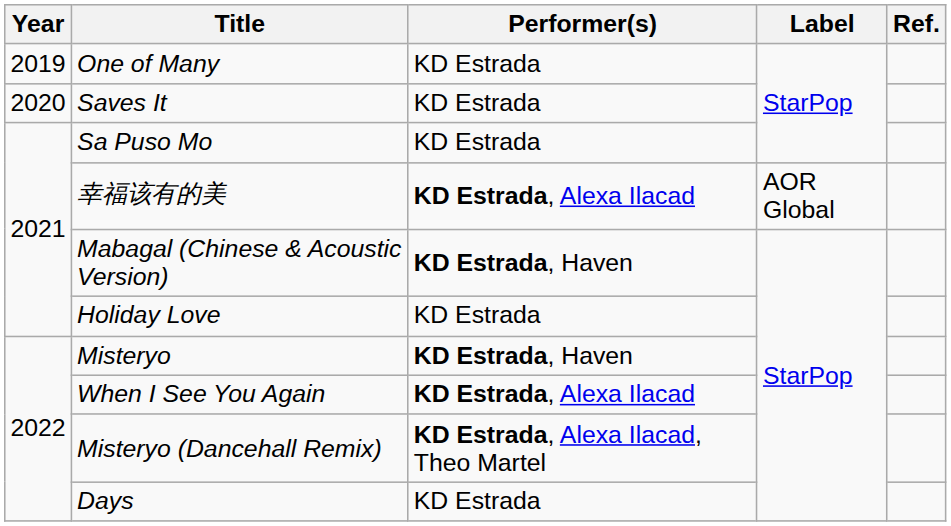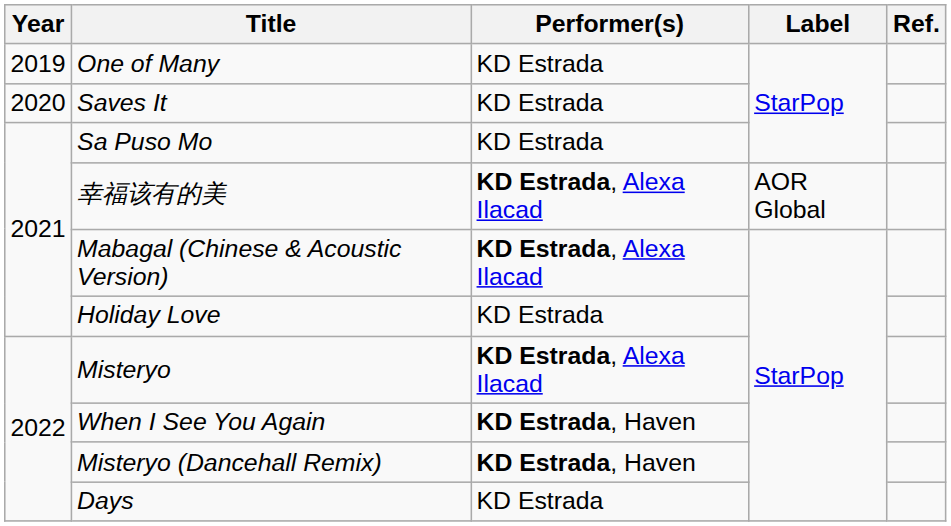 <table class="wikitable">
 <tr>
 <th>Year</th>
 <th>Title</th>
 <th>Performer(s)</th>
 <th>Label</th>
 <th>Ref.</th>
 </tr>
 <tr>
 <td>2019</td>
 <td><em>One of Many</em></td>
 <td>KD Estrada</td>
 <td rowspan="3"><a href='#'>StarPop</a></td>
 <td></td>
 </tr>
 <tr>
 <td>2020</td>
 <td><em>Saves It</em></td>
 <td>KD Estrada</td>
 <td></td>
 </tr>
 <tr>
 <td rowspan="4">2021</td>
 <td><em>Sa Puso Mo</em></td>
 <td>KD Estrada</td>
 <td></td>
 </tr>
 <tr>
 <td><em>幸福该有的美</em></td>
 <td><strong>KD Estrada</strong>, <a href='#'>Alexa Ilacad</a></td>
 <td>AOR Global</td>
 <td></td>
 </tr>
 <tr>
 <td><em>Mabagal (Chinese & Acoustic Version)</em></td>
-<td><strong>KD Estrada</strong>, Haven</td>
+<td><strong>KD Estrada</strong>, <a href='#'>Alexa Ilacad</a></td>
 <td rowspan="6"><a href='#'>StarPop</a></td>
 <td></td>
 </tr>
 <tr>
 <td><em>Holiday Love</em></td>
 <td>KD Estrada</td>
 <td></td>
 </tr>
 <tr>
 <td rowspan="4">2022</td>
 <td><em>Misteryo</em></td>
+<td><strong>KD Estrada</strong>, <a href='#'>Alexa Ilacad</a></td>
+<td></td>
+</tr>
+<tr>
+<td><em>When I See You Again</em></td>
 <td><strong>KD Estrada</strong>, Haven</td>
 <td></td>
 </tr>
 <tr>
-<td><em>When I See You Again</em></td>
-<td><strong>KD Estrada</strong>, <a href='#'>Alexa Ilacad</a></td>
-<td></td>
-</tr>
-<tr>
 <td><em>Misteryo (Dancehall Remix)</em></td>
-<td><strong>KD Estrada</strong>, <a href='#'>Alexa Ilacad</a>, Theo Martel</td>
+<td><strong>KD Estrada</strong>, Haven</td>
 <td></td>
 </tr>
 <tr>
 <td><em>Days</em></td>
 <td>KD Estrada</td>
 <td></td>
 </tr>
 </table>
